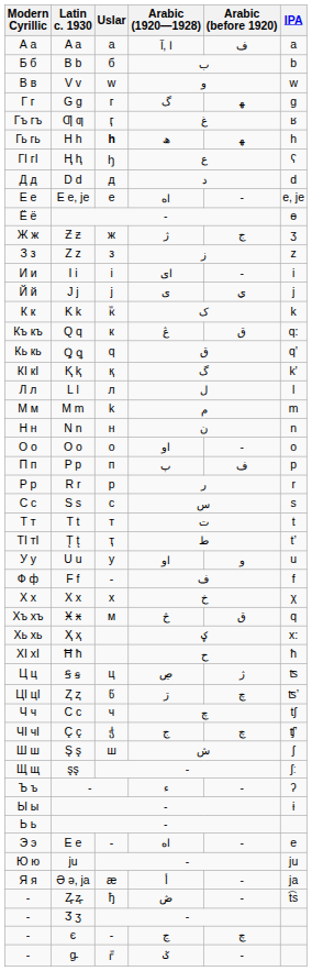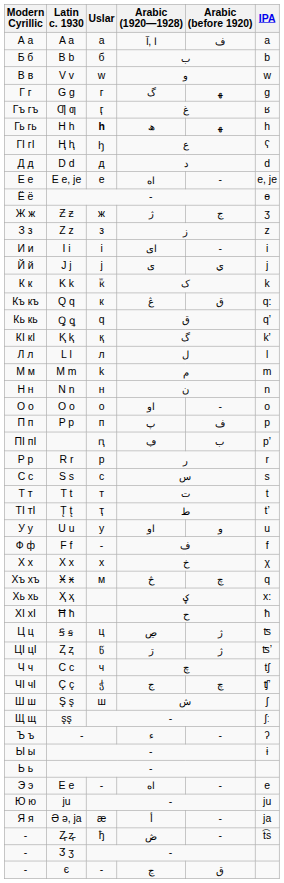 <table class="wikitable" style="text-align: center;">
 <tr>
 <th>Modern <br>Cyrillic</th>
 <th>Latin <br>c. 1930</th>
 <th>Uslar</th>
 <th>Arabic <br>(1920—1928)</th>
 <th>Arabic<br> (before 1920)</th>
 <th><a href='#'>IPA</a></th>
 </tr>
 <tr>
 <td>А а</td>
 <td>A a</td>
 <td>а</td>
 <td>ا ,آ</td>
 <td>ف</td>
 <td>a</td>
 </tr>
 <tr>
 <td>Б б</td>
 <td>B b</td>
 <td>б</td>
 <td colspan="2">ب</td>
 <td>b</td>
 </tr>
 <tr>
 <td>В в</td>
 <td>V v</td>
 <td>ԝ</td>
 <td colspan="2">و</td>
 <td>w</td>
 </tr>
 <tr>
 <td>Г г</td>
 <td>G g</td>
 <td>г</td>
 <td>گ</td>
 <td>ﻬ</td>
 <td>g</td>
 </tr>
 <tr>
 <td>Гъ гъ</td>
 <td>Ƣ ƣ</td>
 <td>ӷ</td>
 <td colspan="2">غ</td>
 <td>ʁ</td>
 </tr>
 <tr>
 <td>Гь гь</td>
 <td>H h</td>
 <td><strong>һ</strong></td>
 <td>ھ</td>
 <td>ﻬ</td>
 <td>h</td>
 </tr>
 <tr>
 <td>ГӀ гӀ</td>
 <td>Ⱨ ⱨ</td>
 <td>ꜧ</td>
 <td colspan="2">ع</td>
 <td>ʕ</td>
 </tr>
 <tr>
 <td>Д д</td>
 <td>D d</td>
 <td>д</td>
 <td colspan="2">د</td>
 <td>d</td>
 </tr>
 <tr>
 <td>Е е</td>
 <td>E e, je</td>
 <td>e</td>
 <td>اە</td>
 <td>-</td>
 <td>e, je</td>
 </tr>
 <tr>
 <td>Ё ё</td>
 <td colspan="4">-</td>
 <td>ɵ</td>
 </tr>
 <tr>
 <td>Ж ж</td>
 <td>Ƶ ƶ</td>
 <td>ж</td>
 <td>ژ</td>
 <td>ج</td>
 <td>ʒ</td>
 </tr>
 <tr>
 <td>З з</td>
 <td>Z z</td>
 <td>з</td>
 <td colspan="2">ز</td>
 <td>z</td>
 </tr>
 <tr>
 <td>И и</td>
 <td>I i</td>
 <td>i</td>
 <td>اى</td>
 <td>-</td>
 <td>i</td>
 </tr>
 <tr>
 <td>Й й</td>
 <td>J j</td>
 <td>j</td>
 <td>ى</td>
 <td>ي</td>
 <td>j</td>
 </tr>
 <tr>
 <td>К к</td>
 <td>K k</td>
 <td>кᷱ</td>
 <td colspan="2">ک</td>
 <td>k</td>
 </tr>
 <tr>
 <td>Къ къ</td>
 <td>Q q</td>
 <td>к</td>
 <td>ڠ</td>
 <td>ق</td>
 <td>q:</td>
 </tr>
 <tr>
 <td>Кь кь</td>
 <td>Ꝗ ꝗ</td>
 <td>q</td>
 <td colspan="2">ق</td>
 <td>qʼ</td>
 </tr>
 <tr>
 <td>КӀ кӀ</td>
 <td>Ⱪ ⱪ</td>
 <td>қ</td>
 <td colspan="2">گ</td>
 <td>kʼ</td>
 </tr>
 <tr>
 <td>Л л</td>
 <td>L l</td>
 <td>л</td>
 <td colspan="2">ل</td>
 <td>l</td>
 </tr>
 <tr>
 <td>М м</td>
 <td>M m</td>
 <td>k</td>
 <td colspan="2">م</td>
 <td>m</td>
 </tr>
 <tr>
 <td>Н н</td>
 <td>N n</td>
 <td>н</td>
 <td colspan="2">ن</td>
 <td>n</td>
 </tr>
 <tr>
 <td>О о</td>
 <td>O o</td>
 <td>о</td>
 <td>او</td>
 <td>-</td>
 <td>o</td>
 </tr>
 <tr>
 <td>П п</td>
 <td>P p</td>
 <td>п</td>
 <td>پ</td>
 <td>ف</td>
 <td>p</td>
 </tr>
 <tr>
+<td>ПӀ пӀ</td>
+<td></td>
+<td>ԥ</td>
+<td>ڢ</td>
+<td>ب</td>
+<td>pʼ</td>
+</tr>
+<tr>
 <td>Р р</td>
 <td>R r</td>
 <td>р</td>
 <td colspan="2">ر</td>
 <td>r</td>
 </tr>
 <tr>
 <td>С с</td>
 <td>S s</td>
 <td>с</td>
 <td colspan="2">س</td>
 <td>s</td>
 </tr>
 <tr>
 <td>Т т</td>
 <td>T t</td>
 <td>т</td>
 <td colspan="2">ت</td>
 <td>t</td>
 </tr>
 <tr>
 <td>ТӀ тӀ</td>
 <td>T̨ t̨</td>
 <td>ҭ</td>
 <td colspan="2">ط</td>
 <td>t’</td>
 </tr>
 <tr>
 <td>У у</td>
 <td>U u</td>
 <td>у</td>
 <td>او</td>
 <td>و</td>
 <td>u</td>
 </tr>
 <tr>
 <td>Ф ф</td>
 <td>F f</td>
 <td>-</td>
 <td colspan="2">ف</td>
 <td>f</td>
 </tr>
 <tr>
 <td>Х х</td>
 <td>X x</td>
 <td>х</td>
 <td colspan="2">خ</td>
 <td>χ</td>
 </tr>
 <tr>
 <td>Хъ хъ</td>
 <td>Ӿ ӿ</td>
 <td>м</td>
 <td>څ</td>
-<td>ق</td>
+<td>چ</td>
 <td>q</td>
 </tr>
 <tr>
 <td>Хь хь</td>
 <td>Ҳ ҳ</td>
 <td></td>
 <td colspan="2">ؼ</td>
 <td>x:</td>
 </tr>
 <tr>
 <td>ХӀ хӀ</td>
 <td>Ħ ħ</td>
 <td><strong></strong></td>
 <td colspan="2">ح</td>
 <td>ħ</td>
 </tr>
 <tr>
 <td>Ц ц</td>
 <td>Ꞩ ꞩ</td>
 <td>ц</td>
 <td>ڝ</td>
 <td>ژ</td>
 <td>ʦ</td>
 </tr>
 <tr>
 <td>ЦӀ цӀ</td>
 <td>Ⱬ ⱬ</td>
 <td>წ</td>
 <td>ڗ</td>
-<td>چ</td>
+<td>ژ</td>
 <td>ʦ’</td>
 </tr>
 <tr>
 <td>Ч ч</td>
 <td>C c</td>
 <td>ч</td>
 <td colspan="2">چ</td>
 <td>tʃ</td>
 </tr>
 <tr>
 <td>ЧӀ чӀ</td>
 <td>Ç ç</td>
 <td>ჭ</td>
 <td>ج</td>
 <td>چ</td>
 <td>ʧ’</td>
 </tr>
 <tr>
 <td>Ш ш</td>
 <td>Ş ş</td>
 <td>ш</td>
 <td colspan="2">ش</td>
 <td>ʃ</td>
 </tr>
 <tr>
 <td>Щ щ</td>
 <td>şş</td>
 <td colspan="3">-</td>
 <td>ʃː</td>
 </tr>
 <tr>
 <td>Ъ ъ</td>
 <td colspan="2">-</td>
 <td>ء</td>
 <td>-</td>
 <td>ʔ</td>
 </tr>
 <tr>
 <td>Ы ы</td>
 <td colspan="4">-</td>
 <td>ɨ</td>
 </tr>
 <tr>
 <td>Ь ь</td>
 <td colspan="4">-</td>
 <td></td>
 </tr>
 <tr>
 <td>Э э</td>
 <td>E e</td>
 <td>-</td>
 <td>اه</td>
 <td>-</td>
 <td>e</td>
 </tr>
 <tr>
 <td>Ю ю</td>
 <td>ju</td>
 <td colspan="3">-</td>
 <td>ju</td>
 </tr>
 <tr>
 <td>Я я</td>
 <td>Ә ә, ja</td>
 <td>ӕ</td>
 <td>أ</td>
 <td>-</td>
 <td>ja</td>
 </tr>
 <tr>
 <td>-</td>
 <td>Ⱬ̵ ⱬ̵</td>
 <td>ђ</td>
 <td>ڞ</td>
 <td>-</td>
 <td>t͡s</td>
 </tr>
 <tr>
 <td>-</td>
 <td>Ӡ ӡ</td>
 <td colspan="3">-</td>
 <td></td>
 </tr>
 <tr>
 <td>-</td>
 <td>є</td>
 <td>-</td>
 <td>ڃ</td>
-<td>چ</td>
-<td></td>
-</tr>
-<tr>
-<td>-</td>
-<td>g̵</td>
-<td>гᷱ</td>
-<td>ݢ</td>
-<td>-</td>
+<td>ق</td>
 <td></td>
 </tr>
 </table>
